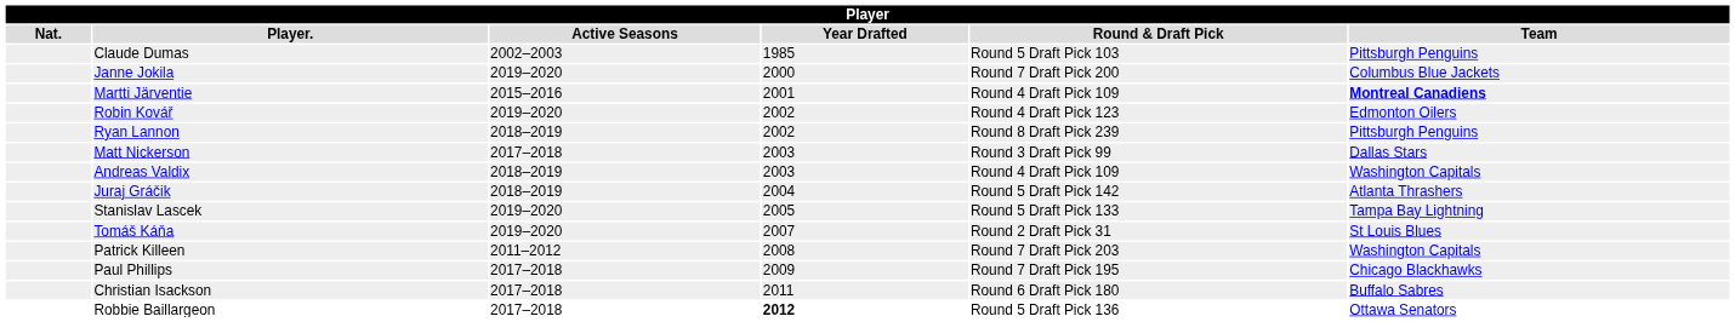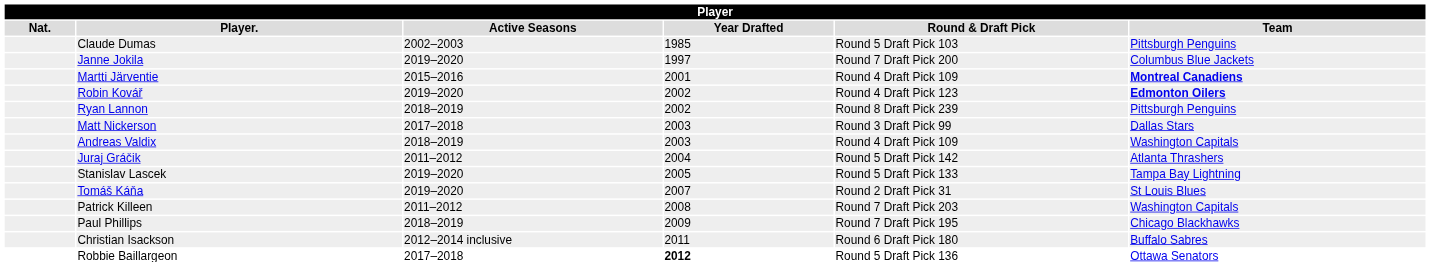 <table class="toccolours"  style="width:97%; clear:both; margin:1.5em auto; text-align:center;">
 <tr>
 <th colspan="11" style="background:#000000; color:#FFFFFF;">Player</th>
 </tr>
 <tr style="background:#ddd;">
 <th width=5%>Nat.</th>
 <th width=23%>Player.</th>
 <th !width=18%>Active Seasons</th>
 <th width=12%>Year Drafted</th>
 <th widith=18%>Round & Draft Pick</th>
 <th widith=24%>Team</th>
 </tr>
 <tr style="background:#eee;">
 <td></td>
 <td align="left">Claude Dumas</td>
 <td align=left>2002–2003</td>
 <td align=left>1985</td>
 <td align=left>Round 5 Draft Pick 103</td>
 <td align=left><a href='#'>Pittsburgh Penguins</a></td>
 </tr>
 <tr style="background:#eee;">
 <td></td>
 <td align="left"><a href='#'>Janne Jokila</a></td>
 <td align=left>2019–2020</td>
-<td align=left>2000</td>
+<td align=left>1997</td>
 <td align=left>Round 7 Draft Pick 200</td>
 <td align=left><a href='#'>Columbus Blue Jackets</a></td>
 </tr>
 <tr style="background:#eee;">
 <td></td>
 <td align="left"><a href='#'>Martti Järventie</a></td>
 <td align=left>2015–2016</td>
 <td align=left>2001</td>
 <td align=left>Round 4 Draft Pick 109</td>
 <td align=left><strong><a href='#'>Montreal Canadiens</a></strong></td>
 </tr>
 <tr style="background:#eee;">
 <td></td>
 <td align="left"><a href='#'>Robin Kovář</a></td>
 <td align=left>2019–2020</td>
 <td align=left>2002</td>
 <td align=left>Round 4 Draft Pick 123</td>
-<td align=left><a href='#'>Edmonton Oilers</a></td>
+<td align=left><strong><a href='#'>Edmonton Oilers</a></strong></td>
 </tr>
 <tr style="background:#eee;">
 <td></td>
 <td align="left"><a href='#'>Ryan Lannon</a></td>
 <td align=left>2018–2019</td>
 <td align=left>2002</td>
 <td align=left>Round 8 Draft Pick 239</td>
 <td align=left><a href='#'>Pittsburgh Penguins</a></td>
 </tr>
 <tr style="background:#eee;">
 <td></td>
 <td align="left"><a href='#'>Matt Nickerson</a></td>
 <td align=left>2017–2018</td>
 <td align=left>2003</td>
 <td align=left>Round 3 Draft Pick 99</td>
 <td align=left><a href='#'>Dallas Stars</a></td>
 </tr>
 <tr style="background:#eee;">
 <td></td>
 <td align="left"><a href='#'>Andreas Valdix</a></td>
 <td align=left>2018–2019</td>
 <td align=left>2003</td>
 <td align=left>Round 4 Draft Pick 109</td>
 <td align=left><a href='#'>Washington Capitals</a></td>
 </tr>
 <tr style="background:#eee;">
 <td></td>
 <td align="left"><a href='#'>Juraj Gráčik</a></td>
-<td align=left>2018–2019</td>
+<td align=left>2011–2012</td>
 <td align=left>2004</td>
 <td align=left>Round 5 Draft Pick 142</td>
 <td align=left><a href='#'>Atlanta Thrashers</a></td>
 </tr>
 <tr style="background:#eee;">
 <td></td>
 <td align="left">Stanislav Lascek</td>
 <td align=left>2019–2020</td>
 <td align=left>2005</td>
 <td align=left>Round 5 Draft Pick 133</td>
 <td align=left><a href='#'>Tampa Bay Lightning</a></td>
 </tr>
 <tr style="background:#eee;">
 <td></td>
 <td align="left"><a href='#'>Tomáš Káňa</a></td>
 <td align=left>2019–2020</td>
 <td align=left>2007</td>
 <td align=left>Round 2 Draft Pick 31</td>
 <td align=left><a href='#'>St Louis Blues</a></td>
 </tr>
 <tr style="background:#eee;">
 <td></td>
 <td align="left">Patrick Killeen</td>
 <td align=left>2011–2012</td>
 <td align=left>2008</td>
 <td align=left>Round 7 Draft Pick 203</td>
 <td align=left><a href='#'>Washington Capitals</a></td>
 </tr>
 <tr style="background:#eee;">
 <td></td>
 <td align="left">Paul Phillips</td>
-<td align=left>2017–2018</td>
+<td align=left>2018–2019</td>
 <td align=left>2009</td>
 <td align=left>Round 7 Draft Pick 195</td>
 <td align=left><a href='#'>Chicago Blackhawks</a></td>
 </tr>
 <tr style="background:#eee;">
 <td></td>
 <td align="left">Christian Isackson</td>
-<td align=left>2017–2018</td>
+<td align=left>2012–2014 inclusive</td>
 <td align=left>2011</td>
 <td align=left>Round 6 Draft Pick 180</td>
 <td align=left><a href='#'>Buffalo Sabres</a></td>
 </tr>
 <tr ="background:#eee;">
 <td></td>
 <td align="left">Robbie Baillargeon</td>
 <td align=left>2017–2018</td>
 <td align=left><strong>2012</strong></td>
 <td align=left>Round 5 Draft Pick 136</td>
 <td align=left><a href='#'>Ottawa Senators</a></td>
 </tr>
 </table>
